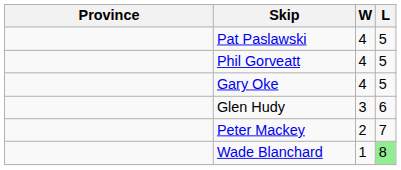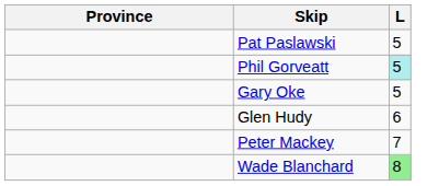 <table class="wikitable">
 <tr>
 <th width=225>Province</th>
 <th width=150>Skip</th>
-<th width=15>W</th>
 <th width=15>L</th>
 </tr>
 <tr>
 <td></td>
 <td><a href='#'>Pat Paslawski</a></td>
-<td>4</td>
 <td>5</td>
 </tr>
 <tr>
 <td></td>
 <td><a href='#'>Phil Gorveatt</a></td>
-<td>4</td>
-<td>5</td>
+<td style="background: paleturquoise;">5</td>
 </tr>
 <tr>
 <td></td>
 <td><a href='#'>Gary Oke</a></td>
-<td>4</td>
 <td>5</td>
 </tr>
 <tr>
 <td></td>
 <td>Glen Hudy</td>
-<td>3</td>
 <td>6</td>
 </tr>
 <tr>
 <td></td>
 <td><a href='#'>Peter Mackey</a></td>
-<td>2</td>
 <td>7</td>
 </tr>
 <tr>
 <td></td>
 <td><a href='#'>Wade Blanchard</a></td>
-<td>1</td>
 <td style="background: lightgreen;">8</td>
 </tr>
 </table>
